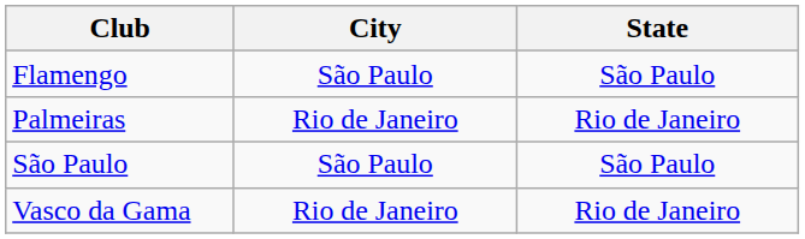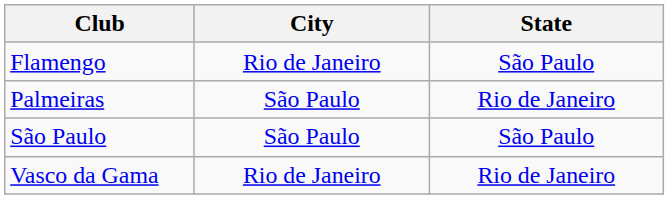 <table class="wikitable sortable">
 <tr>
 <th width=120>Club</th>
 <th width=150>City</th>
 <th width=150>State</th>
 </tr>
 <tr>
 <td><a href='#'>Flamengo</a></td>
-<td align=center><a href='#'>São Paulo</a></td>
+<td align=center><a href='#'>Rio de Janeiro</a></td>
 <td align=center> <a href='#'>São Paulo</a></td>
 </tr>
 <tr>
 <td><a href='#'>Palmeiras</a></td>
-<td align=center><a href='#'>Rio de Janeiro</a></td>
+<td align=center><a href='#'>São Paulo</a></td>
 <td align=center> <a href='#'>Rio de Janeiro</a></td>
 </tr>
 <tr>
 <td><a href='#'>São Paulo</a></td>
 <td align=center><a href='#'>São Paulo</a></td>
 <td align=center> <a href='#'>São Paulo</a></td>
 </tr>
 <tr>
 <td><a href='#'>Vasco da Gama</a></td>
 <td align=center><a href='#'>Rio de Janeiro</a></td>
 <td align=center> <a href='#'>Rio de Janeiro</a></td>
 </tr>
 </table>
